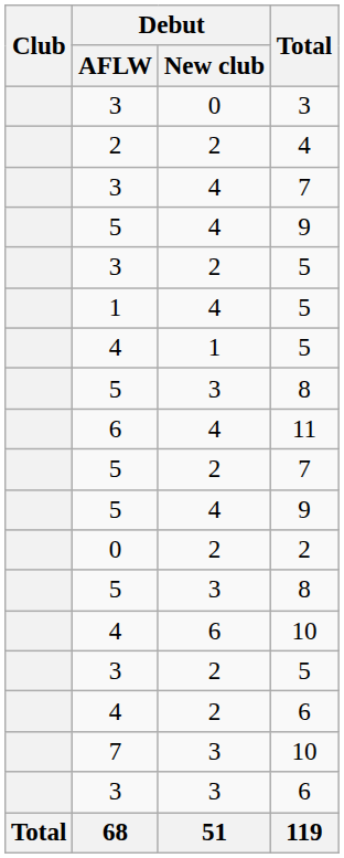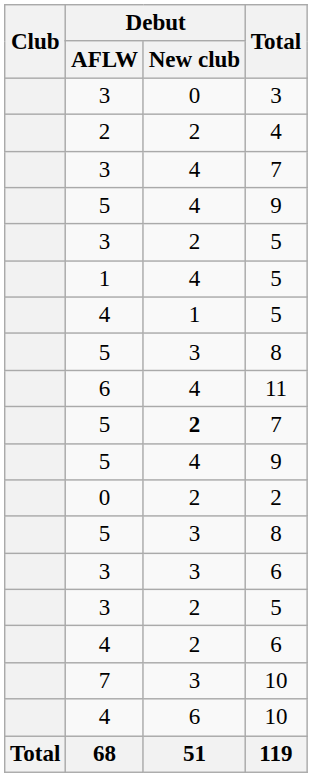 <table class="wikitable plainrowheaders sortable" style=text-align:center>
 <tr>
 <th rowspan=2>Club</th>
 <th colspan=2>Debut</th>
 <th rowspan=2>Total</th>
 </tr>
 <tr>
 <th>AFLW</th>
 <th>New club</th>
 </tr>
 <tr>
 <th scope="row"></th>
 <td>3</td>
 <td>0</td>
 <td>3</td>
 </tr>
 <tr>
 <th scope="row"></th>
 <td>2</td>
 <td>2</td>
 <td>4</td>
 </tr>
 <tr>
 <th scope="row"></th>
 <td>3</td>
 <td>4</td>
 <td>7</td>
 </tr>
 <tr>
 <th scope="row"></th>
 <td>5</td>
 <td>4</td>
 <td>9</td>
 </tr>
 <tr>
 <th scope="row"></th>
 <td>3</td>
 <td>2</td>
 <td>5</td>
 </tr>
 <tr>
 <th scope="row"></th>
 <td>1</td>
 <td>4</td>
 <td>5</td>
 </tr>
 <tr>
 <th scope="row"></th>
 <td>4</td>
 <td>1</td>
 <td>5</td>
 </tr>
 <tr>
 <th scope="row"></th>
 <td>5</td>
 <td>3</td>
 <td>8</td>
 </tr>
 <tr>
 <th scope="row"></th>
 <td>6</td>
 <td>4</td>
 <td>11</td>
 </tr>
 <tr>
 <th scope="row"></th>
 <td>5</td>
-<td>2</td>
+<td><strong>2</strong></td>
 <td>7</td>
 </tr>
 <tr>
 <th scope="row"></th>
 <td>5</td>
 <td>4</td>
 <td>9</td>
 </tr>
 <tr>
 <th scope="row"></th>
 <td>0</td>
 <td>2</td>
 <td>2</td>
 </tr>
 <tr>
 <th scope="row"></th>
 <td>5</td>
 <td>3</td>
 <td>8</td>
 </tr>
 <tr>
 <th scope="row"></th>
-<td>4</td>
+<td>3</td>
+<td>3</td>
 <td>6</td>
-<td>10</td>
 </tr>
 <tr>
 <th scope="row"></th>
 <td>3</td>
 <td>2</td>
 <td>5</td>
 </tr>
 <tr>
 <th scope="row"></th>
 <td>4</td>
 <td>2</td>
 <td>6</td>
 </tr>
 <tr>
 <th scope="row"></th>
 <td>7</td>
 <td>3</td>
 <td>10</td>
 </tr>
 <tr>
 <th scope="row"></th>
-<td>3</td>
-<td>3</td>
+<td>4</td>
 <td>6</td>
+<td>10</td>
 </tr>
 <tr class="sortbottom">
 <th>Total</th>
 <th>68</th>
 <th>51</th>
 <th>119</th>
 </tr>
 </table>
